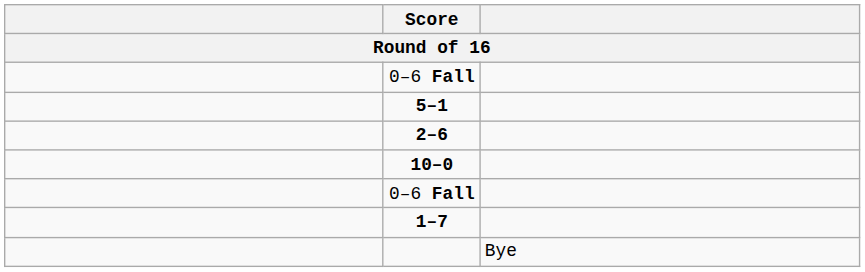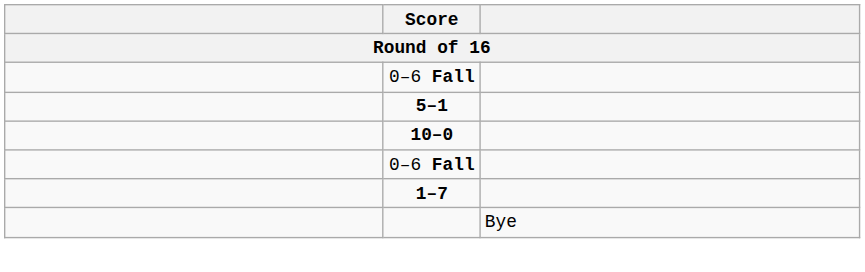 <table class="wikitable" style="text-align: left;">
 <tr>
 <th align="right" width="270"></th>
 <th width="65">Score</th>
 <th align="left" width="270"></th>
 </tr>
 <tr>
 <th colspan="3">Round of 16</th>
 </tr>
 <tr>
 <td></td>
 <td align=center>0–6 <strong>Fall</strong></td>
 <td><strong></strong></td>
 </tr>
 <tr>
 <td><strong></strong></td>
 <td align=center><strong>5–1</strong></td>
 <td></td>
-</tr>
-<tr>
-<td></td>
-<td align=center><strong>2–6</strong></td>
-<td><strong></strong></td>
 </tr>
 <tr>
 <td><strong></strong></td>
 <td align=center><strong>10–0</strong></td>
 <td></td>
 </tr>
 <tr>
 <td></td>
 <td align=center>0–6 <strong>Fall</strong></td>
 <td><strong></strong></td>
 </tr>
 <tr>
 <td></td>
 <td align=center><strong>1–7</strong></td>
 <td><strong></strong></td>
 </tr>
 <tr>
 <td><strong></strong></td>
 <td align="center"></td>
 <td>Bye</td>
 </tr>
 </table>
